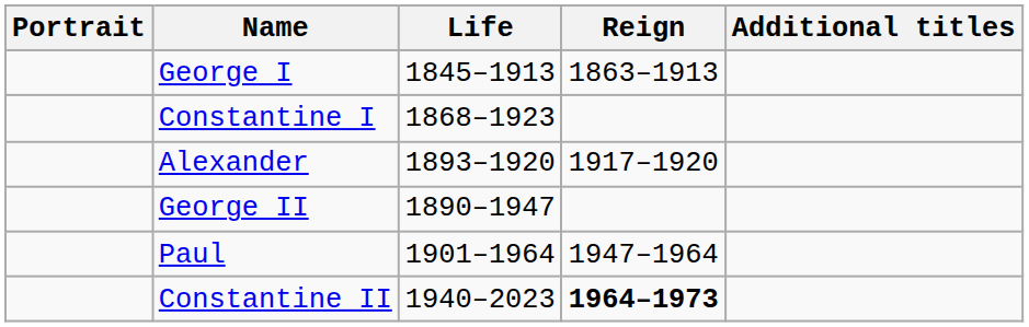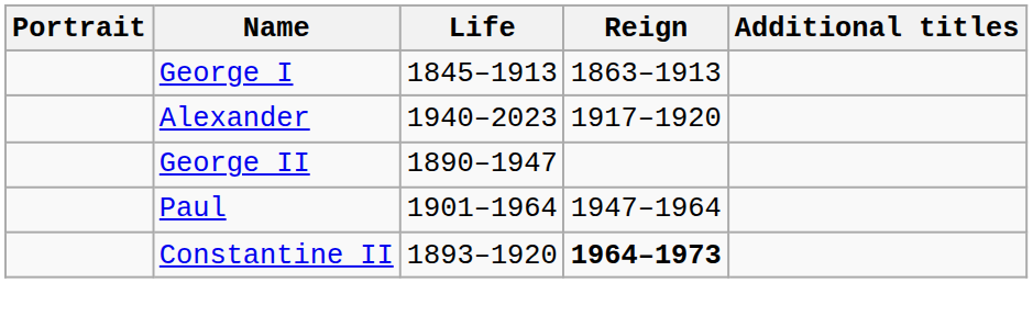 <table class="wikitable">
 <tr>
 <th>Portrait</th>
 <th>Name</th>
 <th>Life</th>
 <th>Reign</th>
 <th>Additional titles</th>
 </tr>
 <tr>
 <td></td>
 <td><a href='#'>George I</a></td>
 <td>1845–1913</td>
 <td>1863–1913</td>
 <td></td>
 </tr>
 <tr>
 <td></td>
-<td><a href='#'>Constantine I</a></td>
-<td>1868–1923</td>
-<td></td>
-<td></td>
-</tr>
-<tr>
-<td></td>
 <td><a href='#'>Alexander</a></td>
-<td>1893–1920</td>
+<td>1940–2023</td>
 <td>1917–1920</td>
 <td></td>
 </tr>
 <tr>
 <td></td>
 <td><a href='#'>George II</a></td>
 <td>1890–1947</td>
 <td></td>
 <td></td>
 </tr>
 <tr>
 <td></td>
 <td><a href='#'>Paul</a></td>
 <td>1901–1964</td>
 <td>1947–1964</td>
 <td></td>
 </tr>
 <tr>
 <td></td>
 <td><a href='#'>Constantine II</a></td>
-<td>1940–2023</td>
+<td>1893–1920</td>
 <td><strong>1964–1973</strong></td>
 <td></td>
 </tr>
 </table>
